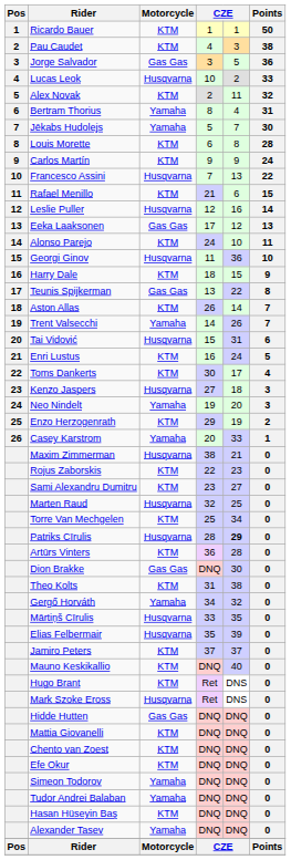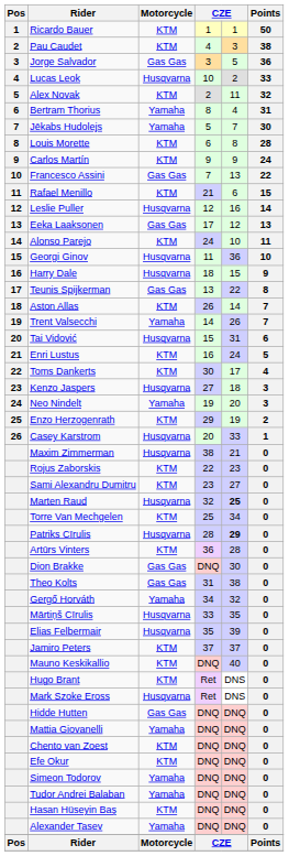 <table class="wikitable" style="font-size: 80%; text-align:center">
 <tr valign="top">
 <th valign="middle">Pos</th>
 <th valign="middle">Rider</th>
 <th valign="middle">Motorcycle</th>
 <th colspan=2><a href='#'>CZE</a><br></th>
 <th valign="middle">Points</th>
 </tr>
 <tr>
 <th>1</th>
 <td align=left> <a href='#'>Ricardo Bauer</a></td>
 <td><a href='#'>KTM</a></td>
 <td style="background:#ffffbf;">1</td>
 <td style="background:#ffffbf;">1</td>
 <th>50</th>
 </tr>
 <tr>
 <th>2</th>
 <td align=left> <a href='#'>Pau Caudet</a></td>
 <td><a href='#'>KTM</a></td>
 <td style="background:#dfffdf;">4</td>
 <td style="background:#ffdf9f;">3</td>
 <th>38</th>
 </tr>
 <tr>
 <th>3</th>
 <td align=left> <a href='#'>Jorge Salvador</a></td>
 <td><a href='#'>Gas Gas</a></td>
 <td style="background:#ffdf9f;">3</td>
 <td style="background:#dfffdf;">5</td>
 <th>36</th>
 </tr>
 <tr>
 <th>4</th>
 <td align=left> <a href='#'>Lucas Leok</a></td>
 <td><a href='#'>Husqvarna</a></td>
 <td style="background:#dfffdf;">10</td>
 <td style="background:#dfdfdf;">2</td>
 <th>33</th>
 </tr>
 <tr>
 <th>5</th>
 <td align=left> <a href='#'>Alex Novak</a></td>
 <td><a href='#'>KTM</a></td>
 <td style="background:#dfdfdf;">2</td>
 <td style="background:#dfffdf;">11</td>
 <th>32</th>
 </tr>
 <tr>
 <th>6</th>
 <td align=left> <a href='#'>Bertram Thorius</a></td>
 <td><a href='#'>Yamaha</a></td>
 <td style="background:#dfffdf;">8</td>
 <td style="background:#dfffdf;">4</td>
 <th>31</th>
 </tr>
 <tr>
 <th>7</th>
 <td align=left> <a href='#'>Jēkabs Hudolejs</a></td>
 <td><a href='#'>Yamaha</a></td>
 <td style="background:#dfffdf;">5</td>
 <td style="background:#dfffdf;">7</td>
 <th>30</th>
 </tr>
 <tr>
 <th>8</th>
 <td align=left> <a href='#'>Louis Morette</a></td>
 <td><a href='#'>KTM</a></td>
 <td style="background:#dfffdf;">6</td>
 <td style="background:#dfffdf;">8</td>
 <th>28</th>
 </tr>
 <tr>
 <th>9</th>
 <td align=left> <a href='#'>Carlos Martín</a></td>
 <td><a href='#'>KTM</a></td>
 <td style="background:#dfffdf;">9</td>
 <td style="background:#dfffdf;">9</td>
 <th>24</th>
 </tr>
 <tr>
 <th>10</th>
 <td align=left> <a href='#'>Francesco Assini</a></td>
-<td><a href='#'>Husqvarna</a></td>
+<td><a href='#'>Gas Gas</a></td>
 <td style="background:#dfffdf;">7</td>
 <td style="background:#dfffdf;">13</td>
 <th>22</th>
 </tr>
 <tr>
 <th>11</th>
 <td align=left> <a href='#'>Rafael Menillo</a></td>
 <td><a href='#'>KTM</a></td>
 <td style="background:#cfcfff;">21</td>
 <td style="background:#dfffdf;">6</td>
 <th>15</th>
 </tr>
 <tr>
 <th>12</th>
 <td align=left> <a href='#'>Leslie Puller</a></td>
 <td><a href='#'>Husqvarna</a></td>
 <td style="background:#dfffdf;">12</td>
 <td style="background:#dfffdf;">16</td>
 <th>14</th>
 </tr>
 <tr>
 <th>13</th>
 <td align=left> <a href='#'>Eeka Laaksonen</a></td>
 <td><a href='#'>Gas Gas</a></td>
 <td style="background:#dfffdf;">17</td>
 <td style="background:#dfffdf;">12</td>
 <th>13</th>
 </tr>
 <tr>
 <th>14</th>
 <td align=left> <a href='#'>Alonso Parejo</a></td>
 <td><a href='#'>KTM</a></td>
 <td style="background:#cfcfff;">24</td>
 <td style="background:#dfffdf;">10</td>
 <th>11</th>
 </tr>
 <tr>
 <th>15</th>
 <td align=left> <a href='#'>Georgi Ginov</a></td>
 <td><a href='#'>Husqvarna</a></td>
 <td style="background:#dfffdf;">11</td>
 <td style="background:#cfcfff;">36</td>
 <th>10</th>
 </tr>
 <tr>
 <th>16</th>
 <td align=left> <a href='#'>Harry Dale</a></td>
-<td><a href='#'>KTM</a></td>
+<td><a href='#'>Husqvarna</a></td>
 <td style="background:#dfffdf;">18</td>
 <td style="background:#dfffdf;">15</td>
 <th>9</th>
 </tr>
 <tr>
 <th>17</th>
 <td align=left> <a href='#'>Teunis Spijkerman</a></td>
 <td><a href='#'>Gas Gas</a></td>
 <td style="background:#dfffdf;">13</td>
 <td style="background:#cfcfff;">22</td>
 <th>8</th>
 </tr>
 <tr>
 <th>18</th>
 <td align=left> <a href='#'>Aston Allas</a></td>
 <td><a href='#'>KTM</a></td>
 <td style="background:#cfcfff;">26</td>
 <td style="background:#dfffdf;">14</td>
 <th>7</th>
 </tr>
 <tr>
 <th>19</th>
 <td align=left> <a href='#'>Trent Valsecchi</a></td>
 <td><a href='#'>Yamaha</a></td>
 <td style="background:#dfffdf;">14</td>
 <td style="background:#cfcfff;">26</td>
 <th>7</th>
 </tr>
 <tr>
 <th>20</th>
 <td align=left> <a href='#'>Tai Vidović</a></td>
 <td><a href='#'>Husqvarna</a></td>
 <td style="background:#dfffdf;">15</td>
 <td style="background:#cfcfff;">31</td>
 <th>6</th>
 </tr>
 <tr>
 <th>21</th>
 <td align=left> <a href='#'>Enri Lustus</a></td>
 <td><a href='#'>KTM</a></td>
 <td style="background:#dfffdf;">16</td>
 <td style="background:#cfcfff;">24</td>
 <th>5</th>
 </tr>
 <tr>
 <th>22</th>
 <td align=left> <a href='#'>Toms Dankerts</a></td>
 <td><a href='#'>KTM</a></td>
 <td style="background:#cfcfff;">30</td>
 <td style="background:#dfffdf;">17</td>
 <th>4</th>
 </tr>
 <tr>
 <th>23</th>
 <td align=left> <a href='#'>Kenzo Jaspers</a></td>
 <td><a href='#'>Husqvarna</a></td>
 <td style="background:#cfcfff;">27</td>
 <td style="background:#dfffdf;">18</td>
 <th>3</th>
 </tr>
 <tr>
 <th>24</th>
 <td align=left> <a href='#'>Neo Nindelt</a></td>
 <td><a href='#'>Yamaha</a></td>
 <td style="background:#dfffdf;">19</td>
 <td style="background:#dfffdf;">20</td>
 <th>3</th>
 </tr>
 <tr>
 <th>25</th>
 <td align=left> <a href='#'>Enzo Herzogenrath</a></td>
 <td><a href='#'>KTM</a></td>
 <td style="background:#cfcfff;">29</td>
 <td style="background:#dfffdf;">19</td>
 <th>2</th>
 </tr>
 <tr>
 <th>26</th>
 <td align=left> <a href='#'>Casey Karstrom</a></td>
-<td><a href='#'>Yamaha</a></td>
+<td><a href='#'>Husqvarna</a></td>
 <td style="background:#dfffdf;">20</td>
 <td style="background:#cfcfff;">33</td>
 <th>1</th>
 </tr>
 <tr>
 <th></th>
 <td align=left> <a href='#'>Maxim Zimmerman</a></td>
 <td><a href='#'>Husqvarna</a></td>
 <td style="background:#cfcfff;">38</td>
 <td style="background:#cfcfff;">21</td>
 <th>0</th>
 </tr>
 <tr>
 <th></th>
 <td align=left> <a href='#'>Rojus Zaborskis</a></td>
 <td><a href='#'>KTM</a></td>
 <td style="background:#cfcfff;">22</td>
 <td style="background:#cfcfff;">23</td>
 <th>0</th>
 </tr>
 <tr>
 <th></th>
 <td align=left> <a href='#'>Sami Alexandru Dumitru</a></td>
 <td><a href='#'>KTM</a></td>
 <td style="background:#cfcfff;">23</td>
 <td style="background:#cfcfff;">27</td>
 <th>0</th>
 </tr>
 <tr>
 <th></th>
 <td align=left> <a href='#'>Marten Raud</a></td>
 <td><a href='#'>Husqvarna</a></td>
 <td style="background:#cfcfff;">32</td>
-<td style="background:#cfcfff;">25</td>
+<td style="background:#cfcfff;"><strong>25</strong></td>
 <th>0</th>
 </tr>
 <tr>
 <th></th>
 <td align=left> <a href='#'>Torre Van Mechgelen</a></td>
 <td><a href='#'>KTM</a></td>
 <td style="background:#cfcfff;">25</td>
 <td style="background:#cfcfff;">34</td>
 <th>0</th>
 </tr>
 <tr>
 <th></th>
 <td align=left> <a href='#'>Patriks Cīrulis</a></td>
 <td><a href='#'>Husqvarna</a></td>
 <td style="background:#cfcfff;">28</td>
 <td style="background:#cfcfff;"><strong>29</strong></td>
 <th>0</th>
 </tr>
 <tr>
 <th></th>
 <td align=left> <a href='#'>Artūrs Vinters</a></td>
 <td><a href='#'>KTM</a></td>
 <td style="background:#efcfff;">36</td>
 <td style="background:#cfcfff;">28</td>
 <th>0</th>
 </tr>
 <tr>
 <th></th>
 <td align=left> <a href='#'>Dion Brakke</a></td>
 <td><a href='#'>Gas Gas</a></td>
 <td style="background:#ffcfcf;">DNQ</td>
 <td style="background:#cfcfff;">30</td>
 <th>0</th>
 </tr>
 <tr>
 <th></th>
 <td align=left> <a href='#'>Theo Kolts</a></td>
-<td><a href='#'>KTM</a></td>
+<td><a href='#'>Gas Gas</a></td>
 <td style="background:#cfcfff;">31</td>
 <td style="background:#cfcfff;">38</td>
 <th>0</th>
 </tr>
 <tr>
 <th></th>
 <td align=left> <a href='#'>Gergő Horváth</a></td>
 <td><a href='#'>Yamaha</a></td>
 <td style="background:#cfcfff;">34</td>
 <td style="background:#cfcfff;">32</td>
 <th>0</th>
 </tr>
 <tr>
 <th></th>
 <td align=left> <a href='#'>Mārtiņš Cīrulis</a></td>
 <td><a href='#'>Husqvarna</a></td>
 <td style="background:#cfcfff;">33</td>
 <td style="background:#cfcfff;">35</td>
 <th>0</th>
 </tr>
 <tr>
 <th></th>
 <td align=left> <a href='#'>Elias Felbermair</a></td>
 <td><a href='#'>Husqvarna</a></td>
 <td style="background:#cfcfff;">35</td>
 <td style="background:#cfcfff;">39</td>
 <th>0</th>
 </tr>
 <tr>
 <th></th>
 <td align=left> <a href='#'>Jamiro Peters</a></td>
 <td><a href='#'>KTM</a></td>
 <td style="background:#cfcfff;">37</td>
 <td style="background:#cfcfff;">37</td>
 <th>0</th>
 </tr>
 <tr>
 <th></th>
 <td align=left> <a href='#'>Mauno Keskikallio</a></td>
 <td><a href='#'>KTM</a></td>
 <td style="background:#ffcfcf;">DNQ</td>
 <td style="background:#cfcfff;">40</td>
 <th>0</th>
 </tr>
 <tr>
 <th></th>
 <td align=left> <a href='#'>Hugo Brant</a></td>
 <td><a href='#'>KTM</a></td>
 <td style="background:#efcfff;">Ret</td>
 <td style="background:#ffffff;">DNS</td>
 <th>0</th>
 </tr>
 <tr>
 <th></th>
 <td align=left> <a href='#'>Mark Szoke Eross</a></td>
 <td><a href='#'>Husqvarna</a></td>
 <td style="background:#efcfff;">Ret</td>
 <td style="background:#ffffff;">DNS</td>
 <th>0</th>
 </tr>
 <tr>
 <th></th>
 <td align=left> <a href='#'>Hidde Hutten</a></td>
 <td><a href='#'>Gas Gas</a></td>
 <td style="background:#ffcfcf;">DNQ</td>
 <td style="background:#ffcfcf;">DNQ</td>
 <th>0</th>
 </tr>
 <tr>
 <th></th>
 <td align=left> <a href='#'>Mattia Giovanelli</a></td>
-<td><a href='#'>KTM</a></td>
+<td><a href='#'>Yamaha</a></td>
 <td style="background:#ffcfcf;">DNQ</td>
 <td style="background:#ffcfcf;">DNQ</td>
 <th>0</th>
 </tr>
 <tr>
 <th></th>
 <td align=left> <a href='#'>Chento van Zoest</a></td>
 <td><a href='#'>KTM</a></td>
 <td style="background:#ffcfcf;">DNQ</td>
 <td style="background:#ffcfcf;">DNQ</td>
 <th>0</th>
 </tr>
 <tr>
 <th></th>
 <td align=left> <a href='#'>Efe Okur</a></td>
 <td><a href='#'>KTM</a></td>
 <td style="background:#ffcfcf;">DNQ</td>
 <td style="background:#ffcfcf;">DNQ</td>
 <th>0</th>
 </tr>
 <tr>
 <th></th>
 <td align=left> <a href='#'>Simeon Todorov</a></td>
 <td><a href='#'>Yamaha</a></td>
 <td style="background:#ffcfcf;">DNQ</td>
 <td style="background:#ffcfcf;">DNQ</td>
 <th>0</th>
 </tr>
 <tr>
 <th></th>
 <td align=left> <a href='#'>Tudor Andrei Balaban</a></td>
 <td><a href='#'>Yamaha</a></td>
 <td style="background:#ffcfcf;">DNQ</td>
 <td style="background:#ffcfcf;">DNQ</td>
 <th>0</th>
 </tr>
 <tr>
 <th></th>
 <td align=left> <a href='#'>Hasan Hüseyin Baş</a></td>
 <td><a href='#'>KTM</a></td>
 <td style="background:#ffcfcf;">DNQ</td>
 <td style="background:#ffcfcf;">DNQ</td>
 <th>0</th>
 </tr>
 <tr>
 <th></th>
 <td align=left> <a href='#'>Alexander Tasev</a></td>
 <td><a href='#'>Yamaha</a></td>
 <td style="background:#ffcfcf;">DNQ</td>
 <td style="background:#ffcfcf;">DNQ</td>
 <th>0</th>
 </tr>
 <tr>
 </tr>
 <tr valign="top">
 <th valign="middle">Pos</th>
 <th valign="middle">Rider</th>
 <th valign="middle">Motorcycle</th>
 <th colspan=2><a href='#'>CZE</a><br></th>
 <th valign="middle">Points</th>
 </tr>
 <tr>
 </tr>
 </table>
